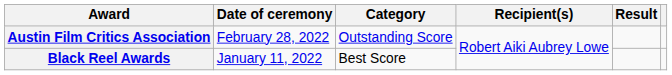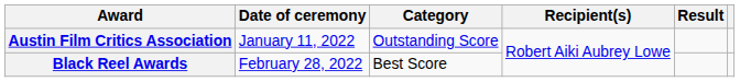 <table class="wikitable plainrowheaders sortable">
 <tr>
 <th scope="col">Award</th>
 <th scope="col">Date of ceremony</th>
 <th scope="col">Category</th>
 <th scope="col">Recipient(s)</th>
 <th scope="col">Result</th>
 <th scope="col" class="unsortable"></th>
 </tr>
 <tr>
 <th scope="row"><a href='#'>Austin Film Critics Association</a></th>
-<td><a href='#'>February 28, 2022</a></td>
+<td><a href='#'>January 11, 2022</a></td>
 <td><a href='#'>Outstanding Score</a></td>
 <td rowspan="2"><a href='#'>Robert Aiki Aubrey Lowe</a></td>
 <td></td>
 <td style="text-align:center;"></td>
 </tr>
 <tr>
 <th scope="row"><a href='#'>Black Reel Awards</a></th>
-<td><a href='#'>January 11, 2022</a></td>
+<td><a href='#'>February 28, 2022</a></td>
 <td>Best Score</td>
 <td></td>
 <td style="text-align:center;"></td>
 </tr>
 </table>
